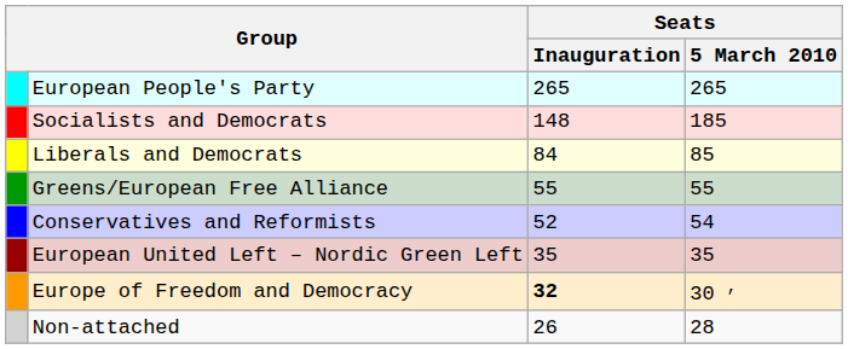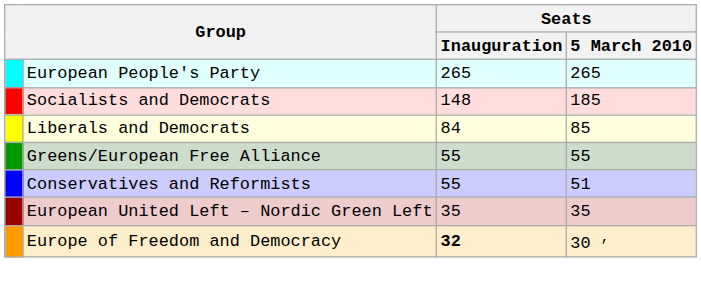 <table class="wikitable">
 <tr>
 <th rowspan=2 colspan=2>Group</th>
 <th colspan=2>Seats</th>
 </tr>
 <tr>
 <th>Inauguration</th>
 <th>5 March 2010</th>
 </tr>
 <tr bgcolor=lightcyan>
 <td bgcolor=cyan> </td>
 <td>European People's Party</td>
 <td>265</td>
 <td>265</td>
 </tr>
 <tr bgcolor=#FFDDDD>
 <td bgcolor=#FF0000> </td>
 <td>Socialists and Democrats</td>
 <td>148</td>
 <td>185</td>
 </tr>
 <tr bgcolor=#FFFFDD>
 <td bgcolor=#FFFF00> </td>
 <td>Liberals and Democrats</td>
 <td>84</td>
 <td>85 </td>
 </tr>
 <tr bgcolor=#CCDDCC>
 <td bgcolor=#009900> </td>
 <td>Greens/European Free Alliance</td>
 <td>55</td>
 <td>55</td>
 </tr>
 <tr bgcolor=#CCCCFF>
 <td bgcolor=#0000FF> </td>
 <td>Conservatives and Reformists</td>
-<td>52</td>
-<td>54 </td>
+<td>55</td>
+<td>51 </td>
 </tr>
 <tr bgcolor=#EECCCC>
 <td bgcolor=#990000> </td>
 <td>European United Left – Nordic Green Left</td>
 <td>35</td>
 <td>35</td>
 </tr>
 <tr bgcolor=#FFEECC>
 <td bgcolor=#FF9900> </td>
 <td>Europe of Freedom and Democracy</td>
 <td><strong>32</strong></td>
 <td>30 <sup>,</sup></td>
 </tr>
-<tr>
-<td bgcolor=lightgrey> </td>
-<td>Non-attached</td>
-<td>26</td>
-<td>28</td>
-</tr>
 </table>
